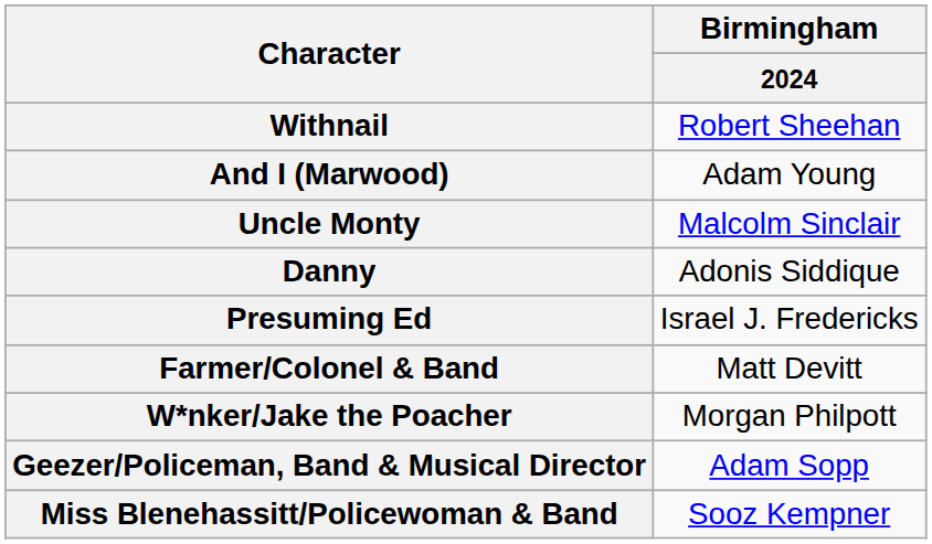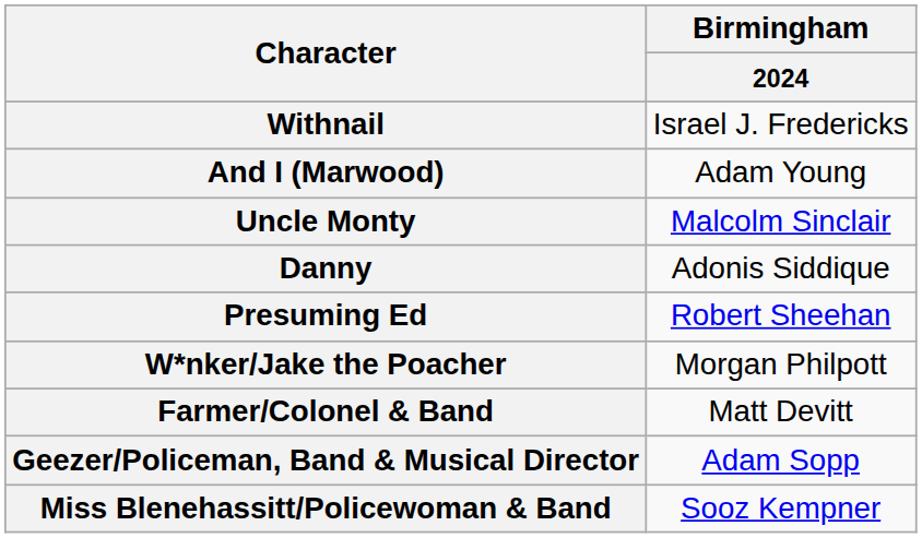 <table class="wikitable">
 <tr>
 <th rowspan="2">Character</th>
 <th>Birmingham</th>
 </tr>
 <tr>
 <th><small>2024</small></th>
 </tr>
 <tr>
 <th>Withnail</th>
-<td align=center><a href='#'>Robert Sheehan</a></td>
+<td align=center>Israel J. Fredericks</td>
 </tr>
 <tr>
 <th>And I (Marwood)</th>
 <td align=center>Adam Young</td>
 </tr>
 <tr>
 <th>Uncle Monty</th>
 <td align=center><a href='#'>Malcolm Sinclair</a></td>
 </tr>
 <tr>
 <th>Danny</th>
 <td align="center">Adonis Siddique</td>
 </tr>
 <tr>
 <th>Presuming Ed</th>
-<td align=center>Israel J. Fredericks</td>
+<td align=center><a href='#'>Robert Sheehan</a></td>
+</tr>
+<tr>
+<th>W*nker/Jake the Poacher</th>
+<td align=center>Morgan Philpott</td>
 </tr>
 <tr>
 <th>Farmer/Colonel & Band</th>
 <td align=center>Matt Devitt</td>
-</tr>
-<tr>
-<th>W*nker/Jake the Poacher</th>
-<td align=center>Morgan Philpott</td>
 </tr>
 <tr>
 <th>Geezer/Policeman, Band & Musical Director</th>
 <td align=center><a href='#'>Adam Sopp</a></td>
 </tr>
 <tr>
 <th>Miss Blenehassitt/Policewoman & Band</th>
 <td align=center><a href='#'>Sooz Kempner</a></td>
 </tr>
 </table>
